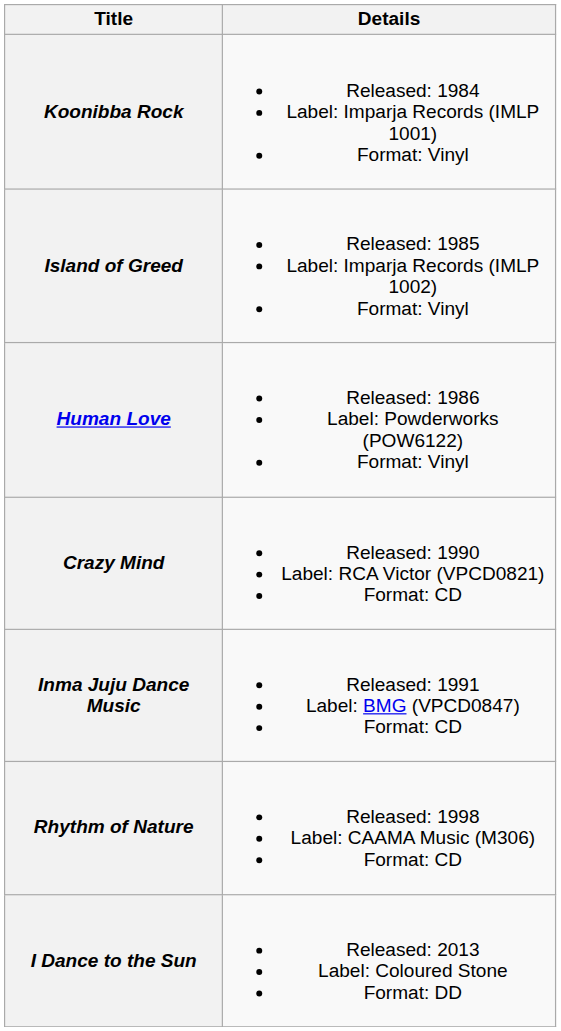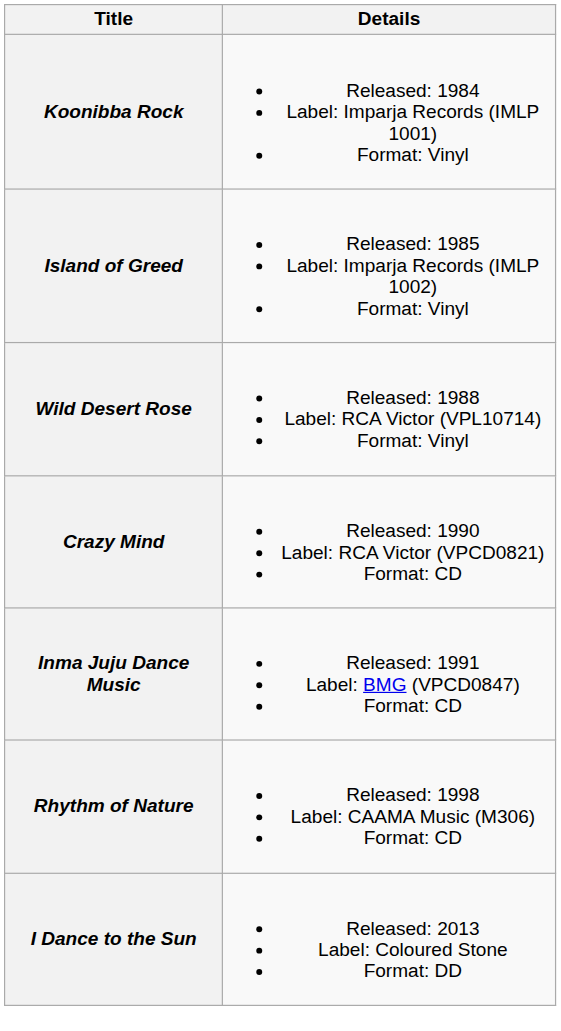 <table class="wikitable plainrowheaders" style="text-align:center;" border="1">
 <tr>
 <th scope="col" style="width:11em;">Title</th>
 <th scope="col" style="width:17em;">Details</th>
 </tr>
 <tr>
 <th scope="row"><em>Koonibba Rock</em></th>
 <td><br><ul><li>Released: 1984</li><li>Label: Imparja Records (IMLP 1001)</li><li>Format: Vinyl</li></ul></td>
 </tr>
 <tr>
 <th scope="row"><em>Island of Greed</em></th>
 <td><br><ul><li>Released: 1985</li><li>Label: Imparja Records (IMLP 1002)</li><li>Format: Vinyl</li></ul></td>
 </tr>
 <tr>
-<th scope="row"><em><a href='#'>Human Love</a></em></th>
-<td><br><ul><li>Released: 1986</li><li>Label: Powderworks (POW6122)</li><li>Format: Vinyl</li></ul></td>
+<th scope="row"><em>Wild Desert Rose</em></th>
+<td><br><ul><li>Released: 1988</li><li>Label: RCA Victor (VPL10714)</li><li>Format: Vinyl</li></ul></td>
 </tr>
 <tr>
 <th scope="row"><em>Crazy Mind</em></th>
 <td><br><ul><li>Released: 1990</li><li>Label: RCA Victor (VPCD0821)</li><li>Format: CD</li></ul></td>
 </tr>
 <tr>
 <th scope="row"><em>Inma Juju Dance Music</em></th>
 <td><br><ul><li>Released: 1991</li><li>Label: <a href='#'>BMG</a> (VPCD0847)</li><li>Format: CD</li></ul></td>
 </tr>
 <tr>
 <th scope="row"><em>Rhythm of Nature</em></th>
 <td><br><ul><li>Released: 1998</li><li>Label: CAAMA Music (M306)</li><li>Format: CD</li></ul></td>
 </tr>
 <tr>
 <th scope="row"><em>I Dance to the Sun</em></th>
 <td><br><ul><li>Released: 2013</li><li>Label: Coloured Stone</li><li>Format: DD</li></ul></td>
 </tr>
 </table>
